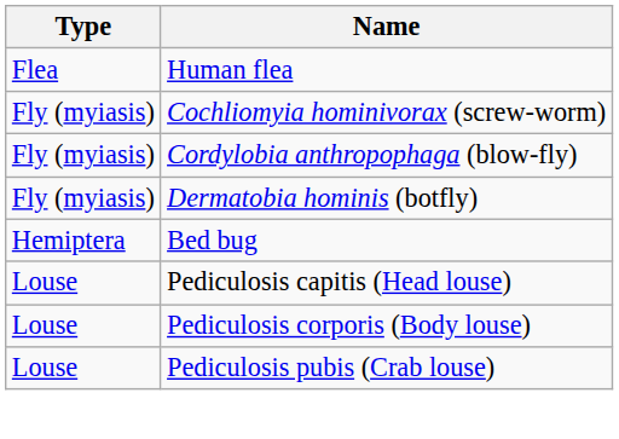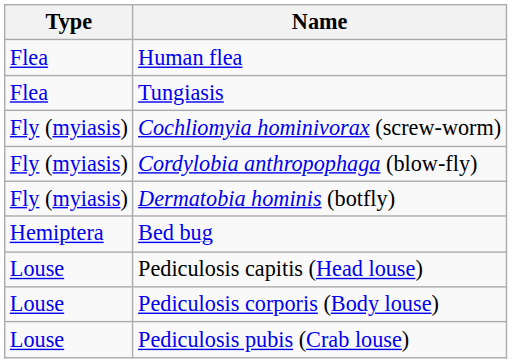 <table class="wikitable sortable">
 <tr>
 <th>Type</th>
 <th>Name</th>
 </tr>
 <tr>
 <td><a href='#'>Flea</a></td>
 <td><a href='#'>Human flea</a></td>
+</tr>
+<tr>
+<td><a href='#'>Flea</a></td>
+<td><a href='#'>Tungiasis</a></td>
 </tr>
 <tr>
 <td><a href='#'>Fly</a> (<a href='#'>myiasis</a>)</td>
 <td><em><a href='#'>Cochliomyia hominivorax</a></em> (screw-worm)</td>
 </tr>
 <tr>
 <td><a href='#'>Fly</a> (<a href='#'>myiasis</a>)</td>
 <td><em><a href='#'>Cordylobia anthropophaga</a></em> (blow-fly)</td>
 </tr>
 <tr>
 <td><a href='#'>Fly</a> (<a href='#'>myiasis</a>)</td>
 <td><em><a href='#'>Dermatobia hominis</a></em> (botfly)</td>
 </tr>
 <tr>
 <td><a href='#'>Hemiptera</a></td>
 <td><a href='#'>Bed bug</a></td>
 </tr>
 <tr>
 <td><a href='#'>Louse</a></td>
 <td>Pediculosis capitis (<a href='#'>Head louse</a>)</td>
 </tr>
 <tr>
 <td><a href='#'>Louse</a></td>
 <td><a href='#'>Pediculosis corporis</a> (<a href='#'>Body louse</a>)</td>
 </tr>
 <tr>
 <td><a href='#'>Louse</a></td>
 <td><a href='#'>Pediculosis pubis</a> (<a href='#'>Crab louse</a>)</td>
 </tr>
 </table>
